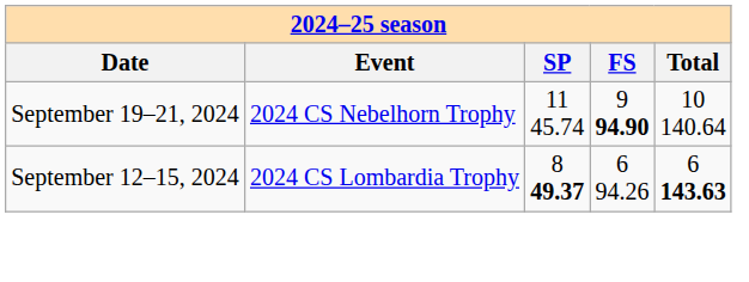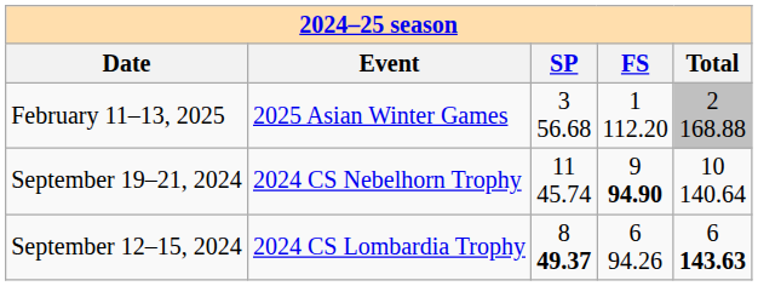 <table class="wikitable">
 <tr>
 <th style="background-color: #ffdead;" colspan=5 align=center><a href='#'>2024–25 season</a></th>
 </tr>
 <tr>
 <th>Date</th>
 <th>Event</th>
 <th><a href='#'>SP</a></th>
 <th><a href='#'>FS</a></th>
 <th>Total</th>
+</tr>
+<tr>
+<td>February 11–13, 2025</td>
+<td><a href='#'>2025 Asian Winter Games</a></td>
+<td align=center>3 <br> 56.68</td>
+<td align=center>1 <br> 112.20</td>
+<td align=center bgcolor=silver>2 <br> 168.88</td>
 </tr>
 <tr>
 <td>September 19–21, 2024</td>
 <td><a href='#'>2024 CS Nebelhorn Trophy</a></td>
 <td align=center>11 <br> 45.74</td>
 <td align=center>9 <br> <strong>94.90</strong></td>
 <td align=center>10 <br> 140.64</td>
 </tr>
 <tr>
 <td>September 12–15, 2024</td>
 <td><a href='#'>2024 CS Lombardia Trophy</a></td>
 <td align=center>8 <br> <strong>49.37</strong></td>
 <td align=center>6 <br> 94.26</td>
 <td align=center>6 <br> <strong>143.63</strong></td>
 </tr>
 </table>
